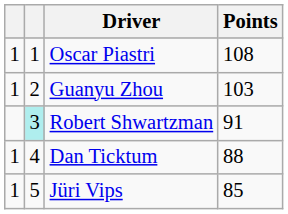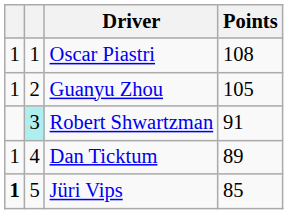 <table class="wikitable" style="font-size: 85%;">
 <tr>
 <th></th>
 <th></th>
 <th>Driver</th>
 <th>Points</th>
 </tr>
 <tr>
 <td align="left"> 1</td>
 <td align="center">1</td>
 <td> <a href='#'>Oscar Piastri</a></td>
 <td>108</td>
 </tr>
 <tr>
 <td align="left"> 1</td>
 <td align="center">2</td>
 <td> <a href='#'>Guanyu Zhou</a></td>
-<td>103</td>
+<td>105</td>
 </tr>
 <tr>
 <td align="left"></td>
 <td align="center" style="background: paleturquoise;">3</td>
 <td> <a href='#'>Robert Shwartzman</a></td>
 <td>91</td>
 </tr>
 <tr>
 <td align="left"> 1</td>
 <td align="center">4</td>
 <td> <a href='#'>Dan Ticktum</a></td>
-<td>88</td>
+<td>89</td>
 </tr>
 <tr>
-<td align="left"> 1</td>
+<td align="left"><strong> 1</strong></td>
 <td align="center">5</td>
 <td> <a href='#'>Jüri Vips</a></td>
 <td>85</td>
 </tr>
 </table>
